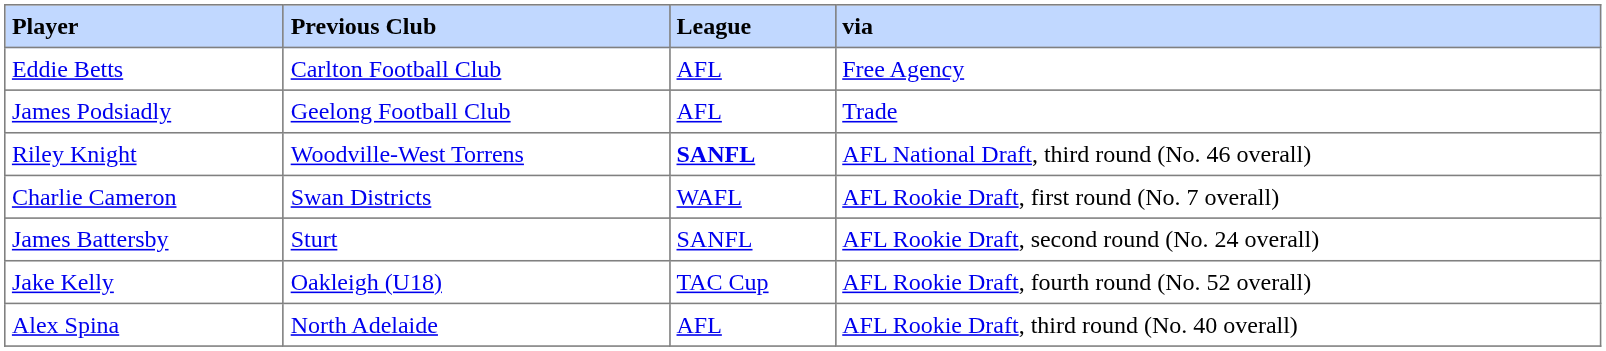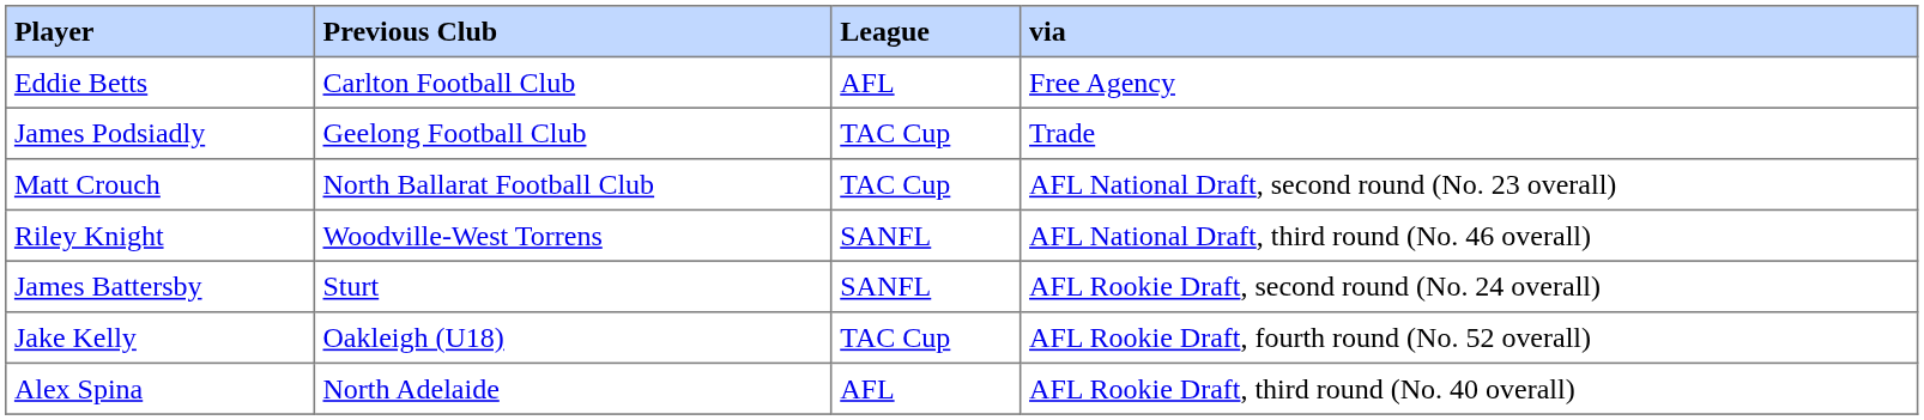 <table border="1" cellpadding="4" cellspacing="0"  style="text-align:left; font-size:95%; border-collapse:collapse; width:80%;">
 <tr style="background:#C1D8FF;">
 <th>Player</th>
 <th>Previous Club</th>
 <th>League</th>
 <th>via</th>
 </tr>
 <tr>
 <td> <a href='#'>Eddie Betts</a></td>
 <td><a href='#'>Carlton Football Club</a></td>
 <td><a href='#'>AFL</a></td>
 <td><a href='#'>Free Agency</a></td>
 </tr>
 <tr>
 <td> <a href='#'>James Podsiadly</a></td>
 <td><a href='#'>Geelong Football Club</a></td>
-<td><a href='#'>AFL</a></td>
+<td><a href='#'>TAC Cup</a></td>
 <td><a href='#'>Trade</a></td>
+</tr>
+<tr>
+<td> <a href='#'>Matt Crouch</a></td>
+<td><a href='#'>North Ballarat Football Club</a></td>
+<td><a href='#'>TAC Cup</a></td>
+<td><a href='#'>AFL National Draft</a>, second round (No. 23 overall)</td>
 </tr>
 <tr>
 <td> <a href='#'>Riley Knight</a></td>
 <td><a href='#'>Woodville-West Torrens</a></td>
-<td><strong><a href='#'>SANFL</a></strong></td>
+<td><a href='#'>SANFL</a></td>
 <td><a href='#'>AFL National Draft</a>, third round (No. 46 overall)</td>
-</tr>
-<tr>
-<td> <a href='#'>Charlie Cameron</a></td>
-<td><a href='#'>Swan Districts</a></td>
-<td><a href='#'>WAFL</a></td>
-<td><a href='#'>AFL Rookie Draft</a>, first round (No. 7 overall)</td>
 </tr>
 <tr>
 <td> <a href='#'>James Battersby</a></td>
 <td><a href='#'>Sturt</a></td>
 <td><a href='#'>SANFL</a></td>
 <td><a href='#'>AFL Rookie Draft</a>, second round (No. 24 overall)</td>
 </tr>
 <tr>
 <td> <a href='#'>Jake Kelly</a></td>
 <td><a href='#'>Oakleigh (U18)</a></td>
 <td><a href='#'>TAC Cup</a></td>
 <td><a href='#'>AFL Rookie Draft</a>, fourth round (No. 52 overall)</td>
 </tr>
 <tr>
 <td> <a href='#'>Alex Spina</a></td>
 <td><a href='#'>North Adelaide</a></td>
 <td><a href='#'>AFL</a></td>
 <td><a href='#'>AFL Rookie Draft</a>, third round (No. 40 overall)</td>
 </tr>
 </table>
